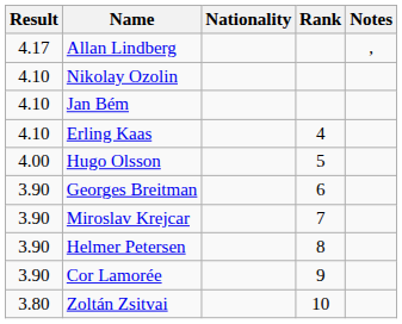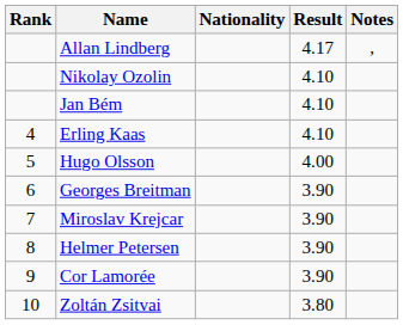 <table class="wikitable sortable" style="text-align:center">
 <tr>
-<th>Result</th>
+<th>Rank</th>
 <th>Name</th>
 <th>Nationality</th>
-<th>Rank</th>
+<th>Result</th>
 <th>Notes</th>
 </tr>
 <tr>
-<td>4.17</td>
+<td></td>
 <td align=left><a href='#'>Allan Lindberg</a></td>
 <td align=left></td>
-<td></td>
+<td>4.17</td>
 <td>, </td>
 </tr>
 <tr>
-<td>4.10</td>
+<td></td>
 <td align=left><a href='#'>Nikolay Ozolin</a></td>
 <td align=left></td>
-<td></td>
+<td>4.10</td>
 <td></td>
 </tr>
 <tr>
-<td>4.10</td>
+<td></td>
 <td align=left><a href='#'>Jan Bém</a></td>
 <td align=left></td>
-<td></td>
+<td>4.10</td>
 <td></td>
 </tr>
 <tr>
-<td>4.10</td>
+<td>4</td>
 <td align=left><a href='#'>Erling Kaas</a></td>
 <td align=left></td>
-<td>4</td>
+<td>4.10</td>
 <td></td>
 </tr>
 <tr>
-<td>4.00</td>
+<td>5</td>
 <td align=left><a href='#'>Hugo Olsson</a></td>
 <td align=left></td>
-<td>5</td>
+<td>4.00</td>
 <td></td>
 </tr>
 <tr>
-<td>3.90</td>
+<td>6</td>
 <td align=left><a href='#'>Georges Breitman</a></td>
 <td align=left></td>
-<td>6</td>
+<td>3.90</td>
 <td></td>
 </tr>
 <tr>
-<td>3.90</td>
+<td>7</td>
 <td align=left><a href='#'>Miroslav Krejcar</a></td>
 <td align=left></td>
-<td>7</td>
+<td>3.90</td>
 <td></td>
 </tr>
 <tr>
-<td>3.90</td>
+<td>8</td>
 <td align=left><a href='#'>Helmer Petersen</a></td>
 <td align=left></td>
-<td>8</td>
+<td>3.90</td>
 <td></td>
 </tr>
 <tr>
-<td>3.90</td>
+<td>9</td>
 <td align=left><a href='#'>Cor Lamorée</a></td>
 <td align=left></td>
-<td>9</td>
+<td>3.90</td>
 <td></td>
 </tr>
 <tr>
-<td>3.80</td>
+<td>10</td>
 <td align=left><a href='#'>Zoltán Zsitvai</a></td>
 <td align=left></td>
-<td>10</td>
+<td>3.80</td>
 <td></td>
 </tr>
 </table>
